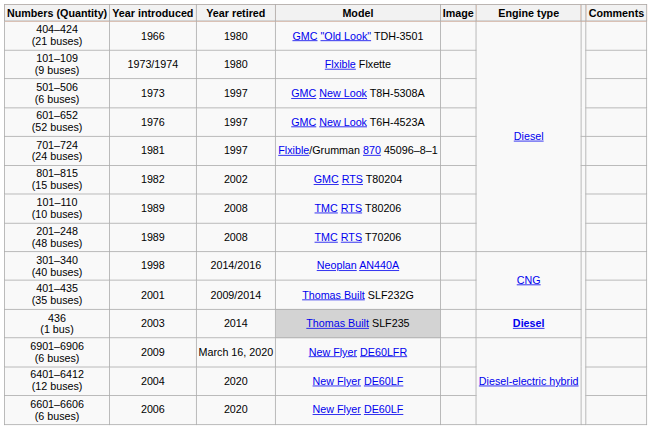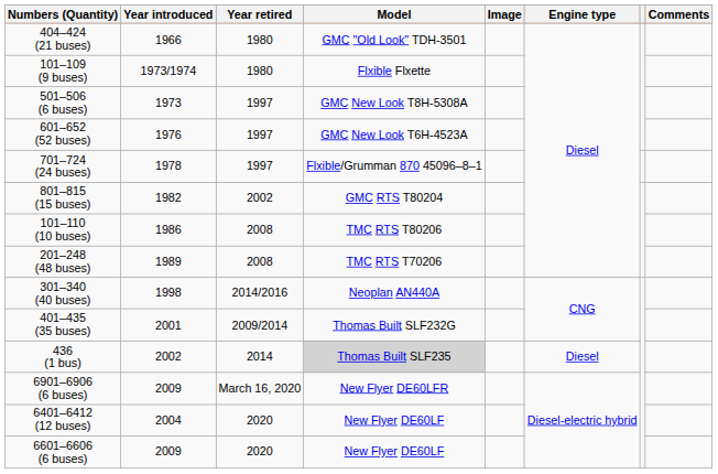 <table class="wikitable sortable" style="font-size: 85%;">
 <tr align="center" bgcolor=#FF5500>
 <th>Numbers (Quantity)</th>
 <th>Year introduced</th>
 <th>Year retired</th>
 <th>Model</th>
 <th class="unsortable">Image</th>
 <th>Engine type</th>
 <th></th>
 <th class="unsortable">Comments</th>
 </tr>
 <tr align="center">
 <td>404–424<br>(21 buses)</td>
 <td>1966</td>
 <td>1980</td>
 <td><a href='#'>GMC</a> <a href='#'>"Old Look"</a> TDH-3501</td>
 <td></td>
 <td rowspan="8"><a href='#'>Diesel</a></td>
 <td rowspan="4"></td>
 <td></td>
 </tr>
 <tr align="center">
 <td>101–109<br>(9 buses)</td>
 <td>1973/1974</td>
 <td>1980</td>
 <td><a href='#'>Flxible</a> Flxette</td>
 <td></td>
 <td></td>
 </tr>
 <tr align="center">
 <td>501–506<br>(6 buses)</td>
 <td>1973</td>
 <td>1997</td>
 <td><a href='#'>GMC</a> <a href='#'>New Look</a> T8H-5308A</td>
 <td></td>
 <td></td>
 </tr>
 <tr align="center">
 <td>601–652<br>(52 buses)</td>
 <td>1976</td>
 <td>1997</td>
 <td><a href='#'>GMC</a> <a href='#'>New Look</a> T6H-4523A</td>
 <td></td>
 <td></td>
 </tr>
 <tr align="center">
 <td>701–724<br>(24 buses)</td>
-<td>1981</td>
+<td>1978</td>
 <td>1997</td>
 <td><a href='#'>Flxible</a>/Grumman <a href='#'>870</a> 45096–8–1</td>
 <td></td>
 <td></td>
 <td></td>
 </tr>
 <tr align="center">
 <td>801–815<br>(15 buses)</td>
 <td>1982</td>
 <td>2002</td>
 <td><a href='#'>GMC</a> <a href='#'>RTS</a> T80204</td>
 <td></td>
 <td rowspan="3"></td>
 <td></td>
 </tr>
 <tr align="center">
 <td>101–110<br>(10 buses)</td>
-<td>1989</td>
+<td>1986</td>
 <td>2008</td>
 <td><a href='#'>TMC</a> <a href='#'>RTS</a> T80206</td>
 <td></td>
 <td></td>
 </tr>
 <tr align="center">
 <td>201–248<br>(48 buses)</td>
 <td>1989</td>
 <td>2008</td>
 <td><a href='#'>TMC</a> <a href='#'>RTS</a> T70206</td>
 <td></td>
 <td></td>
 </tr>
 <tr align="center">
 <td>301–340<br>(40 buses)</td>
 <td>1998</td>
 <td>2014/2016</td>
 <td><a href='#'>Neoplan</a> <a href='#'>AN440A</a></td>
 <td></td>
 <td rowspan="2"><a href='#'>CNG</a></td>
 <td rowspan="6"></td>
 <td></td>
 </tr>
 <tr align="center">
 <td>401–435<br>(35 buses)</td>
 <td>2001</td>
 <td>2009/2014</td>
 <td><a href='#'>Thomas Built</a> SLF232G</td>
 <td></td>
 <td></td>
 </tr>
 <tr align="center">
 <td>436<br>(1 bus)</td>
-<td>2003</td>
+<td>2002</td>
 <td>2014</td>
 <td style="background: lightgrey;"><a href='#'>Thomas Built</a> SLF235</td>
 <td></td>
-<td><strong><a href='#'>Diesel</a></strong></td>
+<td><a href='#'>Diesel</a></td>
 <td></td>
 </tr>
 <tr align="center">
 <td>6901–6906<br>(6 buses)</td>
 <td>2009</td>
 <td>March 16, 2020</td>
 <td><a href='#'>New Flyer</a> <a href='#'>DE60LFR</a></td>
 <td></td>
 <td rowspan="3"><a href='#'>Diesel-electric hybrid</a></td>
 <td></td>
 </tr>
 <tr align="center">
 <td>6401–6412<br>(12 buses)</td>
 <td>2004</td>
 <td>2020</td>
 <td><a href='#'>New Flyer</a> <a href='#'>DE60LF</a></td>
 <td></td>
 <td></td>
 </tr>
 <tr align="center">
 <td>6601–6606<br>(6 buses)</td>
-<td>2006</td>
+<td>2009</td>
 <td>2020</td>
 <td><a href='#'>New Flyer</a> <a href='#'>DE60LF</a></td>
 <td></td>
 <td></td>
 </tr>
 </table>
